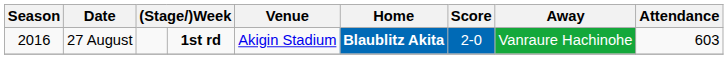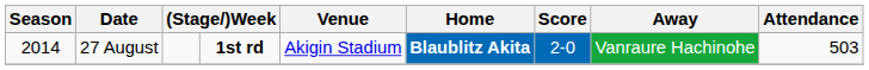 <table class="wikitable" style="border-collapse:collapse; text-align:center; font-size:100%;">
 <tr>
 <th>Season</th>
 <th>Date</th>
 <th colspan="2">(Stage/)Week</th>
 <th>Venue</th>
 <th>Home</th>
 <th>Score</th>
 <th>Away</th>
 <th>Attendance</th>
 </tr>
 <tr>
-<td>2016</td>
+<td>2014</td>
 <td>27 August</td>
 <td>　</td>
 <td><strong>1st rd</strong></td>
 <td><a href='#'>Akigin Stadium</a></td>
 <td style="color:white; background:#006AB6;"><strong>Blaublitz Akita</strong></td>
 <td style="color:white; background:#006AB6;">2-0</td>
 <td style="color:white; background:#14A83B;">Vanraure Hachinohe</td>
-<td align=right>603</td>
+<td align=right>503</td>
 </tr>
 <tr>
 </tr>
 </table>
